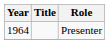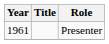 <table class="wikitable sortable">
 <tr>
 <th>Year</th>
 <th>Title</th>
 <th>Role</th>
 </tr>
 <tr>
-<td>1964</td>
+<td>1961</td>
 <td></td>
 <td>Presenter</td>
 </tr>
 <tr>
 </tr>
 </table>
